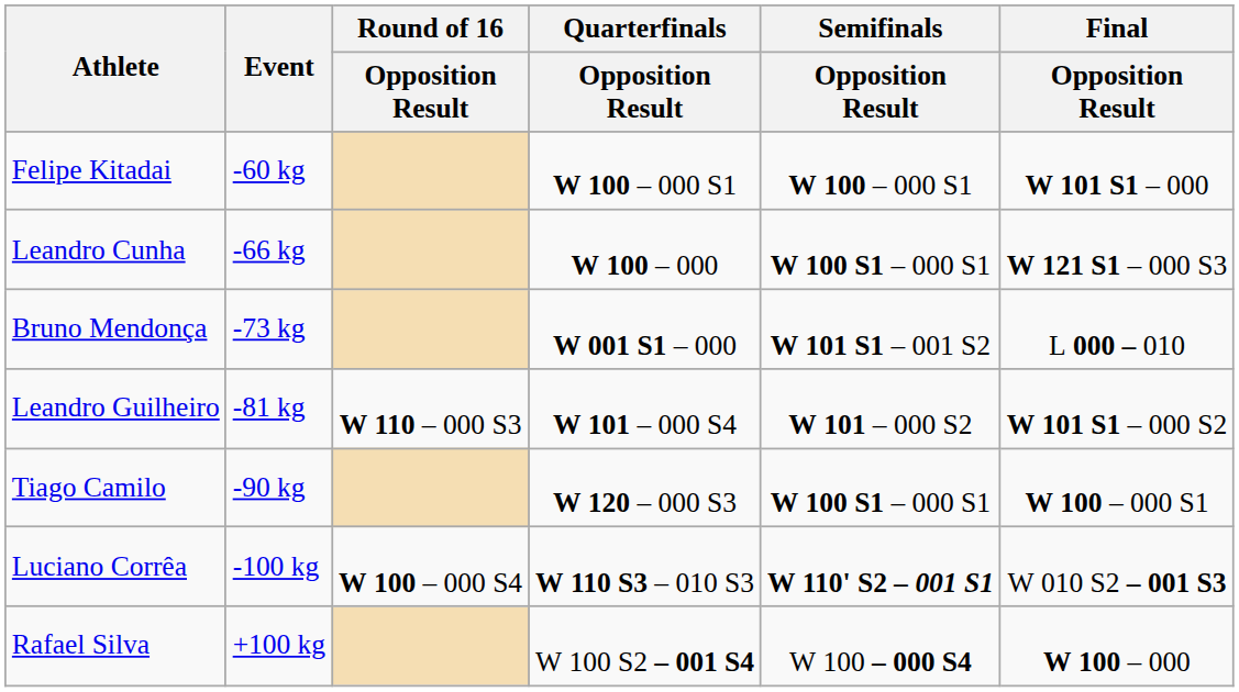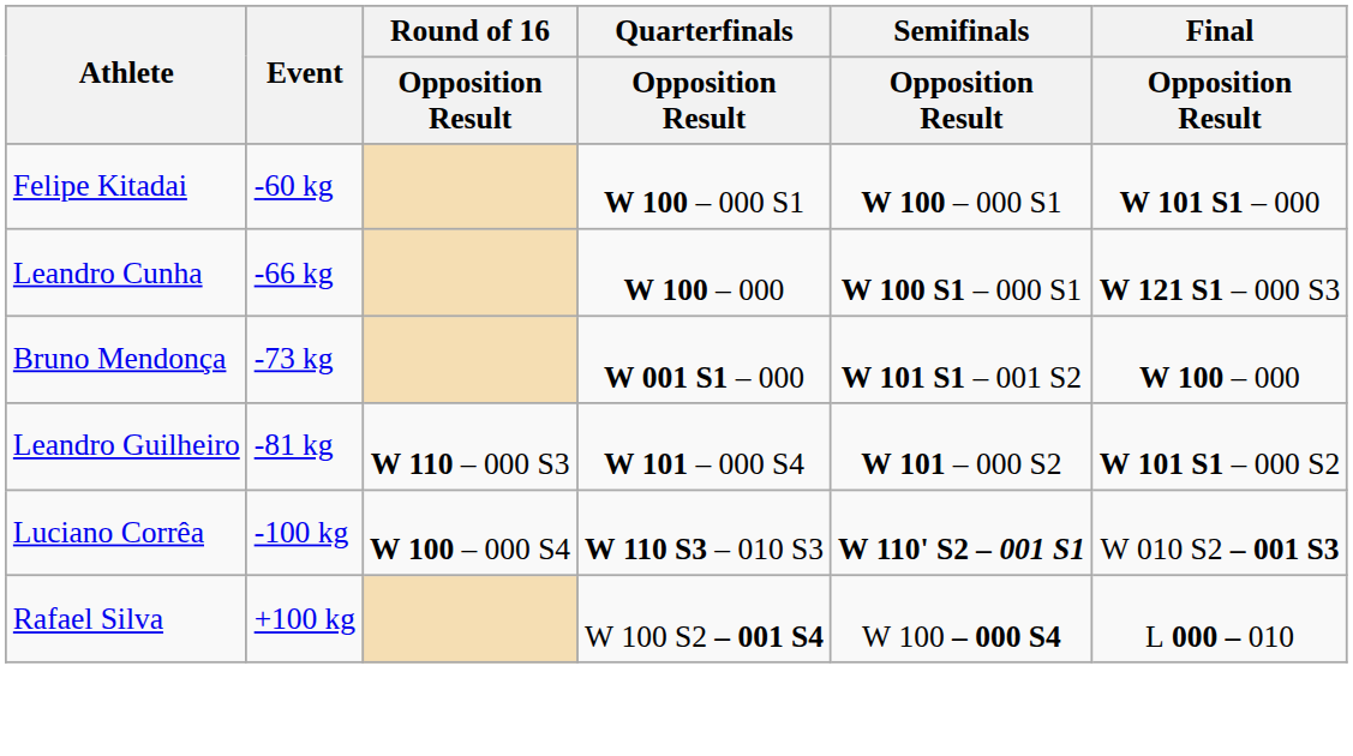 <table class="wikitable" style="font-size:90%">
 <tr>
 <th rowspan="2">Athlete</th>
 <th rowspan="2">Event</th>
 <th>Round of 16</th>
 <th>Quarterfinals</th>
 <th>Semifinals</th>
 <th>Final</th>
 </tr>
 <tr>
 <th>Opposition<br>Result</th>
 <th>Opposition<br>Result</th>
 <th>Opposition<br>Result</th>
 <th>Opposition<br>Result</th>
 </tr>
 <tr>
 <td><a href='#'>Felipe Kitadai</a></td>
 <td><a href='#'>-60 kg</a></td>
 <td align="center" bgcolor=wheat></td>
 <td align=center><br><strong>W</strong> <strong>100</strong> – 000 S1</td>
 <td align=center><br><strong>W</strong> <strong>100</strong> – 000 S1</td>
 <td align=center><br><strong>W</strong> <strong>101 S1</strong> – 000<br></td>
 </tr>
 <tr>
 <td><a href='#'>Leandro Cunha</a></td>
 <td><a href='#'>-66 kg</a></td>
 <td align="center" bgcolor=wheat></td>
 <td align=center><br><strong>W</strong> <strong>100</strong> – 000</td>
 <td align=center><br><strong>W</strong> <strong>100 S1</strong> – 000 S1</td>
 <td align=center><br><strong>W</strong> <strong>121 S1</strong> – 000 S3<br></td>
 </tr>
 <tr>
 <td><a href='#'>Bruno Mendonça</a></td>
 <td><a href='#'>-73 kg</a></td>
 <td align="center" bgcolor=wheat></td>
 <td align=center><br><strong>W</strong> <strong>001 S1</strong> – 000</td>
 <td align=center><br><strong>W</strong> <strong>101 S1</strong> – 001 S2</td>
-<td align=center><br></strong>L<strong> 000 – </strong>010<strong><br></td>
+<td align=center><br><strong>W</strong> <strong>100</strong> – 000<br></td>
 </tr>
 <tr>
 <td><a href='#'>Leandro Guilheiro</a></td>
 <td><a href='#'>-81 kg</a></td>
 <td align=center><br><strong>W</strong> <strong>110</strong> – 000 S3</td>
 <td align=center><br><strong>W</strong> <strong>101</strong> – 000 S4</td>
 <td align=center><br><strong>W</strong> <strong>101</strong> – 000 S2</td>
 <td align=center><br><strong>W</strong> <strong>101 S1</strong> – 000 S2<br></td>
-</tr>
-<tr>
-<td><a href='#'>Tiago Camilo</a></td>
-<td><a href='#'>-90 kg</a></td>
-<td align="center" bgcolor=wheat></td>
-<td align=center><br><strong>W</strong> <strong>120</strong> – 000 S3</td>
-<td align=center><br><strong>W</strong> <strong>100 S1</strong> – 000 S1</td>
-<td align=center><br><strong>W</strong> <strong>100</strong> – 000 S1<br></td>
 </tr>
 <tr>
 <td><a href='#'>Luciano Corrêa</a></td>
 <td><a href='#'>-100 kg</a></td>
 <td align=center><br><strong>W</strong> <strong>100</strong> – 000 S4</td>
 <td align=center><br><strong>W</strong> <strong>110 S3</strong> – 010 S3</td>
 <td align=center><br><strong>W</strong> <strong>110' S2<em> – 001 S1</td>
 <td align=center><br></strong>W<strong> </strong>010 S2<strong> – 001 S3<br></td>
 </tr>
 <tr>
 <td><a href='#'>Rafael Silva</a></td>
 <td><a href='#'>+100 kg</a></td>
 <td align="center" bgcolor=wheat></td>
 <td align=center><br></strong>W<strong> </strong>100 S2<strong> – 001 S4</td>
 <td align=center><br></strong>W<strong> </strong>100<strong> – 000 S4</td>
-<td align=center><br><strong>W</strong> <strong>100</strong> – 000<br></td>
+<td align=center><br></strong>L<strong> 000 – </strong>010<strong><br></td>
 </tr>
 </table>
